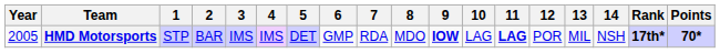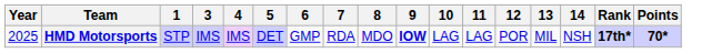 <table class="wikitable" style="text-align:center; font-size:85%">
 <tr>
 <th>Year</th>
 <th>Team</th>
 <th>1</th>
-<th>2</th>
 <th>3</th>
 <th>4</th>
 <th>5</th>
 <th>6</th>
 <th>7</th>
 <th>8</th>
 <th>9</th>
 <th>10</th>
 <th>11</th>
 <th>12</th>
 <th>13</th>
 <th>14</th>
 <th>Rank</th>
 <th>Points</th>
 </tr>
 <tr>
-<td><a href='#'>2005</a></td>
+<td><a href='#'>2025</a></td>
 <th nowrap><a href='#'>HMD Motorsports</a></th>
 <td style="background:#CFCFFF;"><a href='#'>STP</a><br></td>
-<td style="background:#CFCFFF;"><a href='#'>BAR</a><br></td>
 <td style="background:#CFCFFF;"><a href='#'>IMS</a><br></td>
 <td style="background:#EFCFFF;"><a href='#'>IMS</a><br></td>
 <td style="background:#CFCFFF;"><a href='#'>DET</a><br></td>
 <td style="background:#;"><a href='#'>GMP</a></td>
 <td style="background:#;"><a href='#'>RDA</a></td>
 <td style="background:#;"><a href='#'>MDO</a></td>
 <td style="background:#;"><strong><a href='#'>IOW</a></strong></td>
 <td style="background:#;"><a href='#'>LAG</a></td>
-<td style="background:#;"><strong><a href='#'>LAG</a></strong></td>
+<td style="background:#;"><a href='#'>LAG</a></td>
 <td style="background:#;"><a href='#'>POR</a></td>
 <td style="background:#;"><a href='#'>MIL</a></td>
 <td style="background:#;"><a href='#'>NSH</a></td>
 <th style="background:#CFCFFF;">17th*</th>
 <th style="background:#CFCFFF;">70*</th>
 </tr>
 </table>
